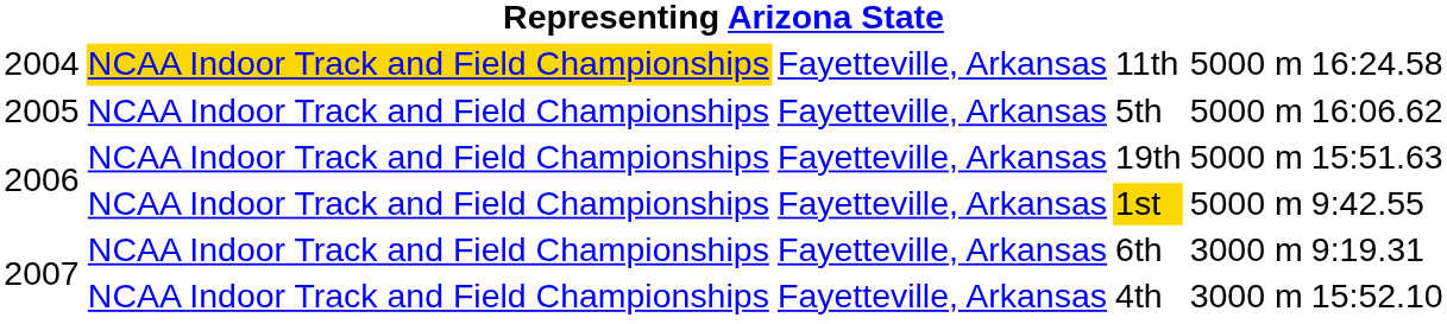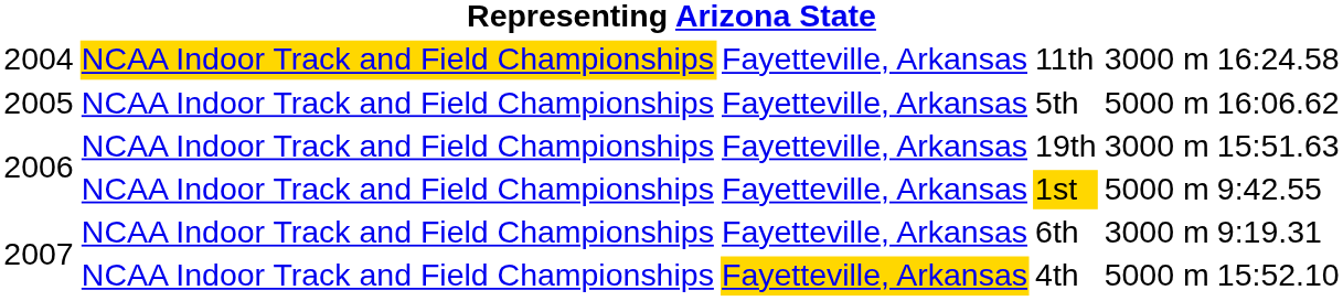 <table>
 <tr>
 <th colspan=6>Representing <a href='#'>Arizona State</a></th>
 </tr>
 <tr>
 <td>2004</td>
 <td style="background: gold;"><a href='#'>NCAA Indoor Track and Field Championships</a></td>
 <td><a href='#'>Fayetteville, Arkansas</a></td>
 <td>11th</td>
-<td>5000 m</td>
+<td>3000 m</td>
 <td>16:24.58</td>
 </tr>
 <tr>
 <td>2005</td>
 <td><a href='#'>NCAA Indoor Track and Field Championships</a></td>
 <td><a href='#'>Fayetteville, Arkansas</a></td>
 <td>5th</td>
 <td>5000 m</td>
 <td>16:06.62</td>
 </tr>
 <tr>
 <td rowspan=2>2006</td>
 <td><a href='#'>NCAA Indoor Track and Field Championships</a></td>
 <td><a href='#'>Fayetteville, Arkansas</a></td>
 <td>19th</td>
-<td>5000 m</td>
+<td>3000 m</td>
 <td>15:51.63</td>
 </tr>
 <tr>
 <td><a href='#'>NCAA Indoor Track and Field Championships</a></td>
 <td><a href='#'>Fayetteville, Arkansas</a></td>
 <td style="background:gold;">1st</td>
 <td>5000 m</td>
 <td>9:42.55</td>
 </tr>
 <tr>
 <td rowspan=2>2007</td>
 <td><a href='#'>NCAA Indoor Track and Field Championships</a></td>
 <td><a href='#'>Fayetteville, Arkansas</a></td>
 <td>6th</td>
 <td>3000 m</td>
 <td>9:19.31</td>
 </tr>
 <tr>
 <td><a href='#'>NCAA Indoor Track and Field Championships</a></td>
-<td><a href='#'>Fayetteville, Arkansas</a></td>
+<td style="background: gold;"><a href='#'>Fayetteville, Arkansas</a></td>
 <td>4th</td>
-<td>3000 m</td>
+<td>5000 m</td>
 <td>15:52.10</td>
 </tr>
 </table>
